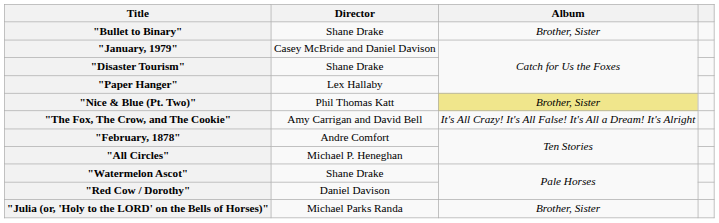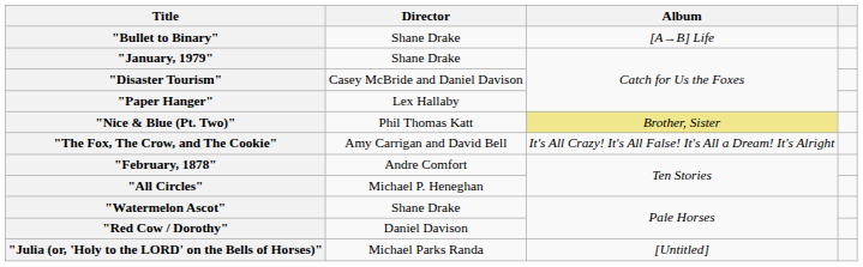 <table class="wikitable plainrowheaders" style="text-align:center;">
 <tr>
 <th scope="col">Title</th>
 <th scope="col">Director</th>
 <th scope="col">Album</th>
 <th scope="col" style="width:1em;"></th>
 </tr>
 <tr>
 <th scope="row">"Bullet to Binary"</th>
 <td>Shane Drake</td>
-<td><em>Brother, Sister</em></td>
+<td><em>[A→B] Life</em></td>
 <td></td>
 </tr>
 <tr>
 <th scope="row">"January, 1979"</th>
-<td>Casey McBride and Daniel Davison</td>
+<td>Shane Drake</td>
 <td rowspan="3"><em>Catch for Us the Foxes</em></td>
 <td></td>
 </tr>
 <tr>
 <th scope="row">"Disaster Tourism"</th>
-<td>Shane Drake</td>
+<td>Casey McBride and Daniel Davison</td>
 <td></td>
 </tr>
 <tr>
 <th scope="row">"Paper Hanger"</th>
 <td>Lex Hallaby</td>
 <td></td>
 </tr>
 <tr>
 <th scope="row">"Nice & Blue (Pt. Two)"</th>
 <td>Phil Thomas Katt</td>
 <td style="background: khaki;"><em>Brother, Sister</em></td>
 <td></td>
 </tr>
 <tr>
 <th scope="row">"The Fox, The Crow, and The Cookie"</th>
 <td>Amy Carrigan and David Bell</td>
 <td><em>It's All Crazy! It's All False! It's All a Dream! It's Alright</em></td>
 <td></td>
 </tr>
 <tr>
 <th scope="row">"February, 1878"</th>
 <td>Andre Comfort</td>
 <td rowspan="2"><em>Ten Stories</em></td>
 <td></td>
 </tr>
 <tr>
 <th scope="row">"All Circles"</th>
 <td>Michael P. Heneghan</td>
 <td></td>
 </tr>
 <tr>
 <th scope="row">"Watermelon Ascot"</th>
 <td>Shane Drake</td>
 <td rowspan="2"><em>Pale Horses</em></td>
 <td></td>
 </tr>
 <tr>
 <th scope="row">"Red Cow / Dorothy"</th>
 <td>Daniel Davison</td>
 <td></td>
 </tr>
 <tr>
 <th scope="row">"Julia (or, 'Holy to the LORD' on the Bells of Horses)"</th>
 <td>Michael Parks Randa</td>
-<td><em>Brother, Sister</em></td>
+<td><em>[Untitled]</em></td>
 <td></td>
 </tr>
 </table>
